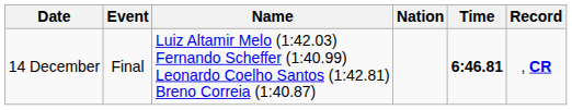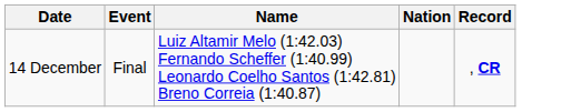 <table class=wikitable style=text-align:center>
 <tr>
 <th>Date</th>
 <th>Event</th>
 <th>Name</th>
 <th>Nation</th>
-<th>Time</th>
 <th>Record</th>
 </tr>
 <tr>
 <td>14 December</td>
 <td>Final</td>
 <td align=left><a href='#'>Luiz Altamir Melo</a> (1:42.03)<br><a href='#'>Fernando Scheffer</a> (1:40.99)<br><a href='#'>Leonardo Coelho Santos</a> (1:42.81)<br><a href='#'>Breno Correia</a> (1:40.87)</td>
 <td align=left></td>
-<td><strong>6:46.81</strong></td>
 <td>, <strong><a href='#'>CR</a></strong></td>
 </tr>
 </table>
